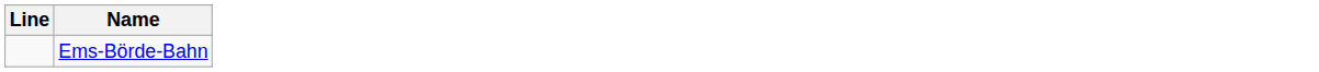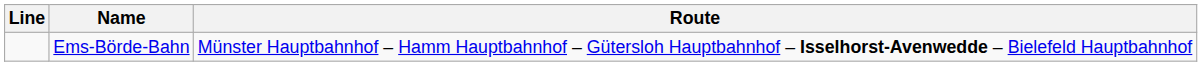 <table class="wikitable">
 <tr>
 <th>Line</th>
 <th>Name</th>
+<th>Route</th>
 </tr>
 <tr>
 <td></td>
 <td><a href='#'>Ems-Börde-Bahn</a></td>
+<td><a href='#'>Münster Hauptbahnhof</a> – <a href='#'>Hamm Hauptbahnhof</a> – <a href='#'>Gütersloh Hauptbahnhof</a> – <strong>Isselhorst-Avenwedde</strong> – <a href='#'>Bielefeld Hauptbahnhof</a></td>
 </tr>
 </table>
